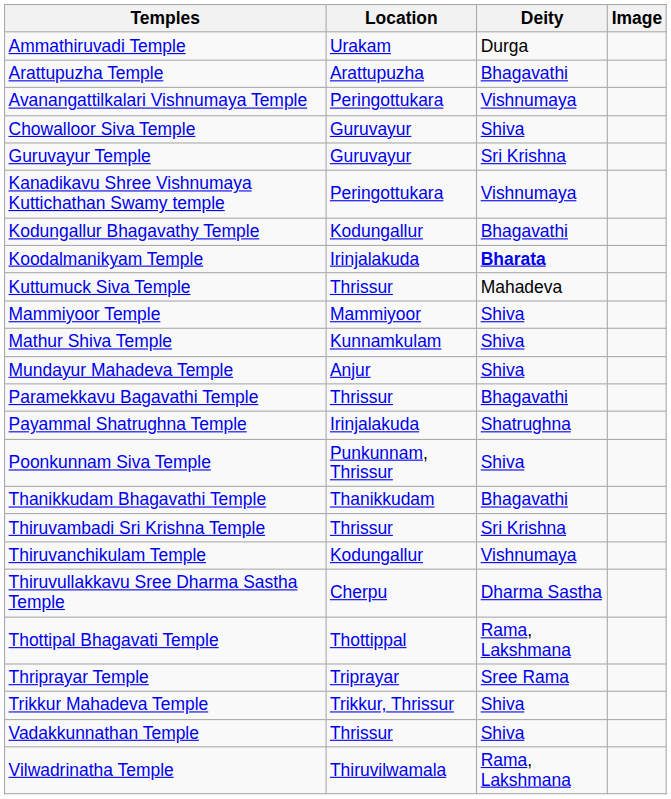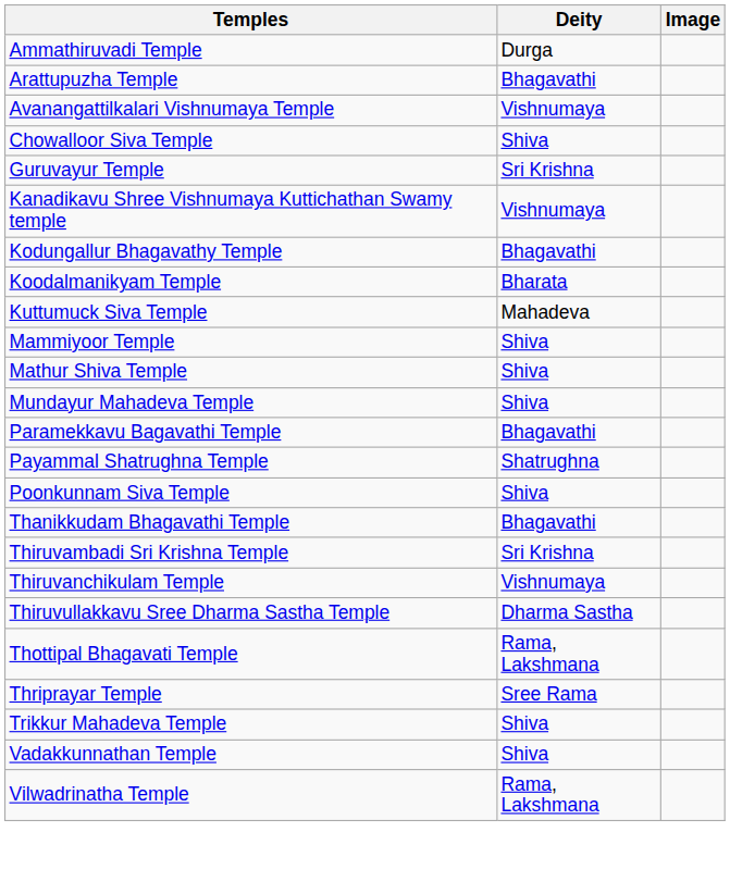 <table class="wikitable sortable">
 <tr>
 <th>Temples</th>
-<th>Location</th>
 <th>Deity</th>
 <th>Image</th>
 </tr>
 <tr>
 <td><a href='#'>Ammathiruvadi Temple</a></td>
-<td><a href='#'>Urakam</a></td>
 <td>Durga</td>
 <td></td>
 </tr>
 <tr>
 <td><a href='#'>Arattupuzha Temple</a></td>
-<td><a href='#'>Arattupuzha</a></td>
 <td><a href='#'>Bhagavathi</a></td>
 <td></td>
 </tr>
 <tr>
 <td><a href='#'>Avanangattilkalari Vishnumaya Temple</a></td>
-<td><a href='#'>Peringottukara</a></td>
 <td><a href='#'>Vishnumaya</a></td>
 <td></td>
 </tr>
 <tr>
 <td><a href='#'>Chowalloor Siva Temple</a></td>
-<td><a href='#'>Guruvayur</a></td>
 <td><a href='#'>Shiva</a></td>
 <td></td>
 </tr>
 <tr>
 <td><a href='#'>Guruvayur Temple</a></td>
-<td><a href='#'>Guruvayur</a></td>
 <td><a href='#'>Sri Krishna</a></td>
 <td></td>
 </tr>
 <tr>
 <td><a href='#'>Kanadikavu Shree Vishnumaya Kuttichathan Swamy temple</a></td>
-<td><a href='#'>Peringottukara</a></td>
 <td><a href='#'>Vishnumaya</a></td>
 <td></td>
 </tr>
 <tr>
 <td><a href='#'>Kodungallur Bhagavathy Temple</a></td>
-<td><a href='#'>Kodungallur</a></td>
 <td><a href='#'>Bhagavathi</a></td>
 <td></td>
 </tr>
 <tr>
 <td><a href='#'>Koodalmanikyam Temple</a></td>
-<td><a href='#'>Irinjalakuda</a></td>
-<td><strong><a href='#'>Bharata</a></strong></td>
+<td><a href='#'>Bharata</a></td>
 <td></td>
 </tr>
 <tr>
 <td><a href='#'>Kuttumuck Siva Temple</a></td>
-<td><a href='#'>Thrissur</a></td>
 <td>Mahadeva</td>
 <td></td>
 </tr>
 <tr>
 <td><a href='#'>Mammiyoor Temple</a></td>
-<td><a href='#'>Mammiyoor</a></td>
 <td><a href='#'>Shiva</a></td>
 <td></td>
 </tr>
 <tr>
 <td><a href='#'>Mathur Shiva Temple</a></td>
-<td><a href='#'>Kunnamkulam</a></td>
 <td><a href='#'>Shiva</a></td>
 <td></td>
 </tr>
 <tr>
 <td><a href='#'>Mundayur Mahadeva Temple</a></td>
-<td><a href='#'>Anjur</a></td>
 <td><a href='#'>Shiva</a></td>
 <td></td>
 </tr>
 <tr>
 <td><a href='#'>Paramekkavu Bagavathi Temple</a></td>
-<td><a href='#'>Thrissur</a></td>
 <td><a href='#'>Bhagavathi</a></td>
 <td></td>
 </tr>
 <tr>
 <td><a href='#'>Payammal Shatrughna Temple</a></td>
-<td><a href='#'>Irinjalakuda</a></td>
 <td><a href='#'>Shatrughna</a></td>
 <td></td>
 </tr>
 <tr>
 <td><a href='#'>Poonkunnam Siva Temple</a></td>
-<td><a href='#'>Punkunnam</a>, <a href='#'>Thrissur</a></td>
 <td><a href='#'>Shiva</a></td>
 <td></td>
 </tr>
 <tr>
 <td><a href='#'>Thanikkudam Bhagavathi Temple</a></td>
-<td><a href='#'>Thanikkudam</a></td>
 <td><a href='#'>Bhagavathi</a></td>
 <td></td>
 </tr>
 <tr>
 <td><a href='#'>Thiruvambadi Sri Krishna Temple</a></td>
-<td><a href='#'>Thrissur</a></td>
 <td><a href='#'>Sri Krishna</a></td>
 <td></td>
 </tr>
 <tr>
 <td><a href='#'>Thiruvanchikulam Temple</a></td>
-<td><a href='#'>Kodungallur</a></td>
 <td><a href='#'>Vishnumaya</a></td>
 <td></td>
 </tr>
 <tr>
 <td><a href='#'>Thiruvullakkavu Sree Dharma Sastha Temple</a></td>
-<td><a href='#'>Cherpu</a></td>
 <td><a href='#'>Dharma Sastha</a></td>
 <td></td>
 </tr>
 <tr>
 <td><a href='#'>Thottipal Bhagavati Temple</a></td>
-<td><a href='#'>Thottippal</a></td>
 <td><a href='#'>Rama</a>, <a href='#'>Lakshmana</a></td>
 <td></td>
 </tr>
 <tr>
 <td><a href='#'>Thriprayar Temple</a></td>
-<td><a href='#'>Triprayar</a></td>
 <td><a href='#'>Sree Rama</a></td>
 <td></td>
 </tr>
 <tr>
 <td><a href='#'>Trikkur Mahadeva Temple </a></td>
-<td><a href='#'>Trikkur, Thrissur</a></td>
 <td><a href='#'>Shiva</a></td>
 <td></td>
 </tr>
 <tr>
 <td><a href='#'>Vadakkunnathan Temple</a></td>
-<td><a href='#'>Thrissur</a></td>
 <td><a href='#'>Shiva</a></td>
 <td></td>
 </tr>
 <tr>
 <td><a href='#'>Vilwadrinatha Temple</a></td>
-<td><a href='#'>Thiruvilwamala</a></td>
 <td><a href='#'>Rama</a>, <a href='#'>Lakshmana</a></td>
 <td></td>
 </tr>
 </table>
